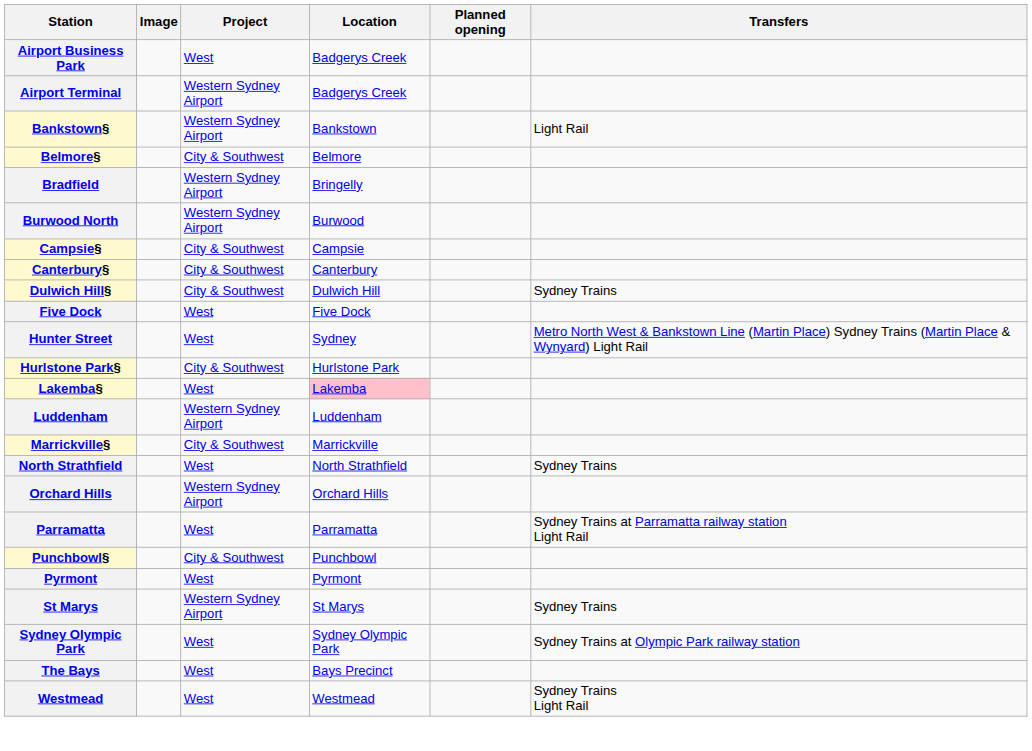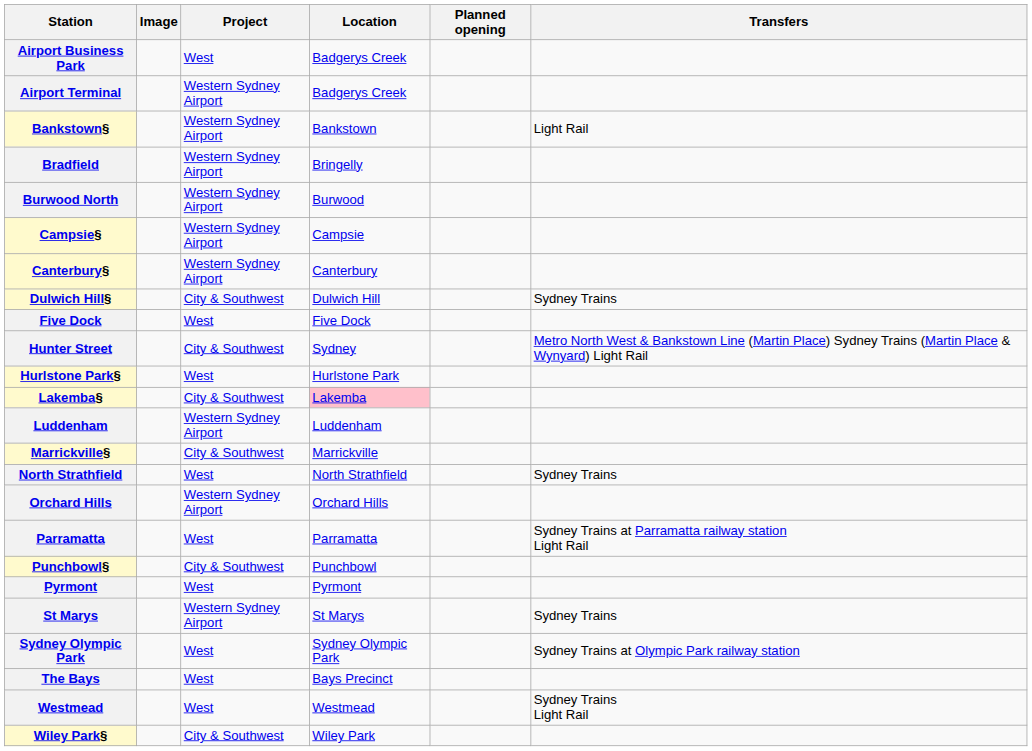 <table class="wikitable sortable" style="font-size: 100%">
 <tr>
 <th scope=col>Station</th>
 <th scope=col class="unsortable">Image</th>
 <th scope=col>Project</th>
 <th scope=col>Location</th>
 <th scope=col>Planned opening</th>
 <th scope=col>Transfers</th>
 </tr>
 <tr>
 <th scope=row><a href='#'>Airport Business Park</a></th>
 <td></td>
 <td><a href='#'>West</a></td>
 <td><a href='#'>Badgerys Creek</a></td>
 <td></td>
 <td></td>
 </tr>
 <tr>
 <th scope=row><a href='#'>Airport Terminal</a></th>
 <td></td>
 <td><a href='#'>Western Sydney Airport</a></td>
 <td><a href='#'>Badgerys Creek</a></td>
 <td></td>
 <td></td>
 </tr>
 <tr>
 <th scope="row" style="background-color:#FFFACD"><a href='#'>Bankstown</a>§</th>
 <td></td>
 <td><a href='#'>Western Sydney Airport</a></td>
 <td><a href='#'>Bankstown</a></td>
 <td></td>
 <td> Light Rail</td>
 </tr>
 <tr>
-<th scope="row" style="background-color:#FFFACD"><a href='#'>Belmore</a>§</th>
-<td></td>
-<td><a href='#'>City & Southwest</a></td>
-<td><a href='#'>Belmore</a></td>
-<td></td>
-<td></td>
-</tr>
-<tr>
 <th scope=row><a href='#'>Bradfield</a></th>
 <td></td>
 <td><a href='#'>Western Sydney Airport</a></td>
 <td><a href='#'>Bringelly</a></td>
 <td></td>
 <td></td>
 </tr>
 <tr>
 <th scope=row><a href='#'>Burwood North</a></th>
 <td></td>
 <td><a href='#'>Western Sydney Airport</a></td>
 <td><a href='#'>Burwood</a></td>
 <td></td>
 <td></td>
 </tr>
 <tr>
 <th scope="row" style="background-color:#FFFACD"><a href='#'>Campsie</a>§</th>
 <td></td>
-<td><a href='#'>City & Southwest</a></td>
+<td><a href='#'>Western Sydney Airport</a></td>
 <td><a href='#'>Campsie</a></td>
 <td></td>
 <td></td>
 </tr>
 <tr>
 <th scope="row" style="background-color:#FFFACD"><a href='#'>Canterbury</a>§</th>
 <td></td>
-<td><a href='#'>City & Southwest</a></td>
+<td><a href='#'>Western Sydney Airport</a></td>
 <td><a href='#'>Canterbury</a></td>
 <td></td>
 <td></td>
 </tr>
 <tr>
 <th scope="row" style="background-color:#FFFACD"><a href='#'>Dulwich Hill</a>§</th>
 <td></td>
 <td><a href='#'>City & Southwest</a></td>
 <td><a href='#'>Dulwich Hill</a></td>
 <td></td>
 <td> Sydney Trains</td>
 </tr>
 <tr>
 <th scope=row><a href='#'>Five Dock</a></th>
 <td></td>
 <td><a href='#'>West</a></td>
 <td><a href='#'>Five Dock</a></td>
 <td></td>
 <td></td>
 </tr>
 <tr>
 <th scope=row><a href='#'>Hunter Street</a></th>
 <td></td>
-<td><a href='#'>West</a></td>
+<td><a href='#'>City & Southwest</a></td>
 <td><a href='#'>Sydney</a></td>
 <td></td>
 <td> <a href='#'>Metro North West & Bankstown Line</a> (<a href='#'>Martin Place</a>)   Sydney Trains (<a href='#'>Martin Place</a> & <a href='#'>Wynyard</a>)   Light Rail</td>
 </tr>
 <tr>
 <th scope="row" style="background-color:#FFFACD"><a href='#'>Hurlstone Park</a>§</th>
 <td></td>
-<td><a href='#'>City & Southwest</a></td>
+<td><a href='#'>West</a></td>
 <td><a href='#'>Hurlstone Park</a></td>
 <td></td>
 <td></td>
 </tr>
 <tr>
 <th scope="row" style="background-color:#FFFACD"><a href='#'>Lakemba</a>§</th>
 <td></td>
-<td><a href='#'>West</a></td>
+<td><a href='#'>City & Southwest</a></td>
 <td style="background: pink;"><a href='#'>Lakemba</a></td>
 <td></td>
 <td></td>
 </tr>
 <tr>
 <th scope=row><a href='#'>Luddenham</a></th>
 <td></td>
 <td><a href='#'>Western Sydney Airport</a></td>
 <td><a href='#'>Luddenham</a></td>
 <td></td>
 <td></td>
 </tr>
 <tr>
 <th scope="row" style="background-color:#FFFACD"><a href='#'>Marrickville</a>§</th>
 <td></td>
 <td><a href='#'>City & Southwest</a></td>
 <td><a href='#'>Marrickville</a></td>
 <td></td>
 <td></td>
 </tr>
 <tr>
 <th scope=row><a href='#'>North Strathfield</a></th>
 <td></td>
 <td><a href='#'>West</a></td>
 <td><a href='#'>North Strathfield</a></td>
 <td></td>
 <td> Sydney Trains</td>
 </tr>
 <tr>
 <th scope=row><a href='#'>Orchard Hills</a></th>
 <td></td>
 <td><a href='#'>Western Sydney Airport</a></td>
 <td><a href='#'>Orchard Hills</a></td>
 <td></td>
 <td></td>
 </tr>
 <tr>
 <th scope=row><a href='#'>Parramatta</a></th>
 <td></td>
 <td><a href='#'>West</a></td>
 <td><a href='#'>Parramatta</a></td>
 <td></td>
 <td> Sydney Trains at <a href='#'>Parramatta railway station</a><br> Light Rail</td>
 </tr>
 <tr>
 <th scope="row" style="background-color:#FFFACD"><a href='#'>Punchbowl</a>§</th>
 <td></td>
 <td><a href='#'>City & Southwest</a></td>
 <td><a href='#'>Punchbowl</a></td>
 <td></td>
 <td></td>
 </tr>
 <tr>
 <th scope=row><a href='#'>Pyrmont</a></th>
 <td></td>
 <td><a href='#'>West</a></td>
 <td><a href='#'>Pyrmont</a></td>
 <td></td>
 <td></td>
 </tr>
 <tr>
 <th scope=row><a href='#'>St Marys</a></th>
 <td></td>
 <td><a href='#'>Western Sydney Airport</a></td>
 <td><a href='#'>St Marys</a></td>
 <td></td>
 <td> Sydney Trains</td>
 </tr>
 <tr>
 <th scope=row><a href='#'>Sydney Olympic Park</a></th>
 <td></td>
 <td><a href='#'>West</a></td>
 <td><a href='#'>Sydney Olympic Park</a></td>
 <td></td>
 <td> Sydney Trains at <a href='#'>Olympic Park railway station</a></td>
 </tr>
 <tr>
 <th scope=row><a href='#'>The Bays</a></th>
 <td></td>
 <td><a href='#'>West</a></td>
 <td><a href='#'>Bays Precinct</a></td>
 <td></td>
 <td></td>
 </tr>
 <tr>
 <th scope=row><a href='#'>Westmead</a></th>
 <td></td>
 <td><a href='#'>West</a></td>
 <td><a href='#'>Westmead</a></td>
 <td></td>
 <td> Sydney Trains<br> Light Rail</td>
 </tr>
+<tr>
+<th scope="row" style="background-color:#FFFACD"><a href='#'>Wiley Park</a>§</th>
+<td></td>
+<td><a href='#'>City & Southwest</a></td>
+<td><a href='#'>Wiley Park</a></td>
+<td></td>
+<td></td>
+</tr>
 </table>
